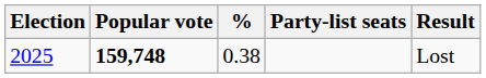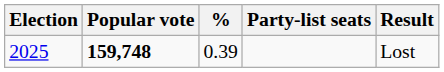 <table class="wikitable">
 <tr>
 <th>Election</th>
 <th>Popular vote</th>
 <th>%</th>
 <th>Party-list seats</th>
 <th>Result</th>
 </tr>
 <tr>
 <td><a href='#'>2025</a></td>
 <td><strong>159,748</strong></td>
-<td>0.38</td>
+<td>0.39</td>
 <td></td>
 <td>Lost</td>
 </tr>
 </table>
